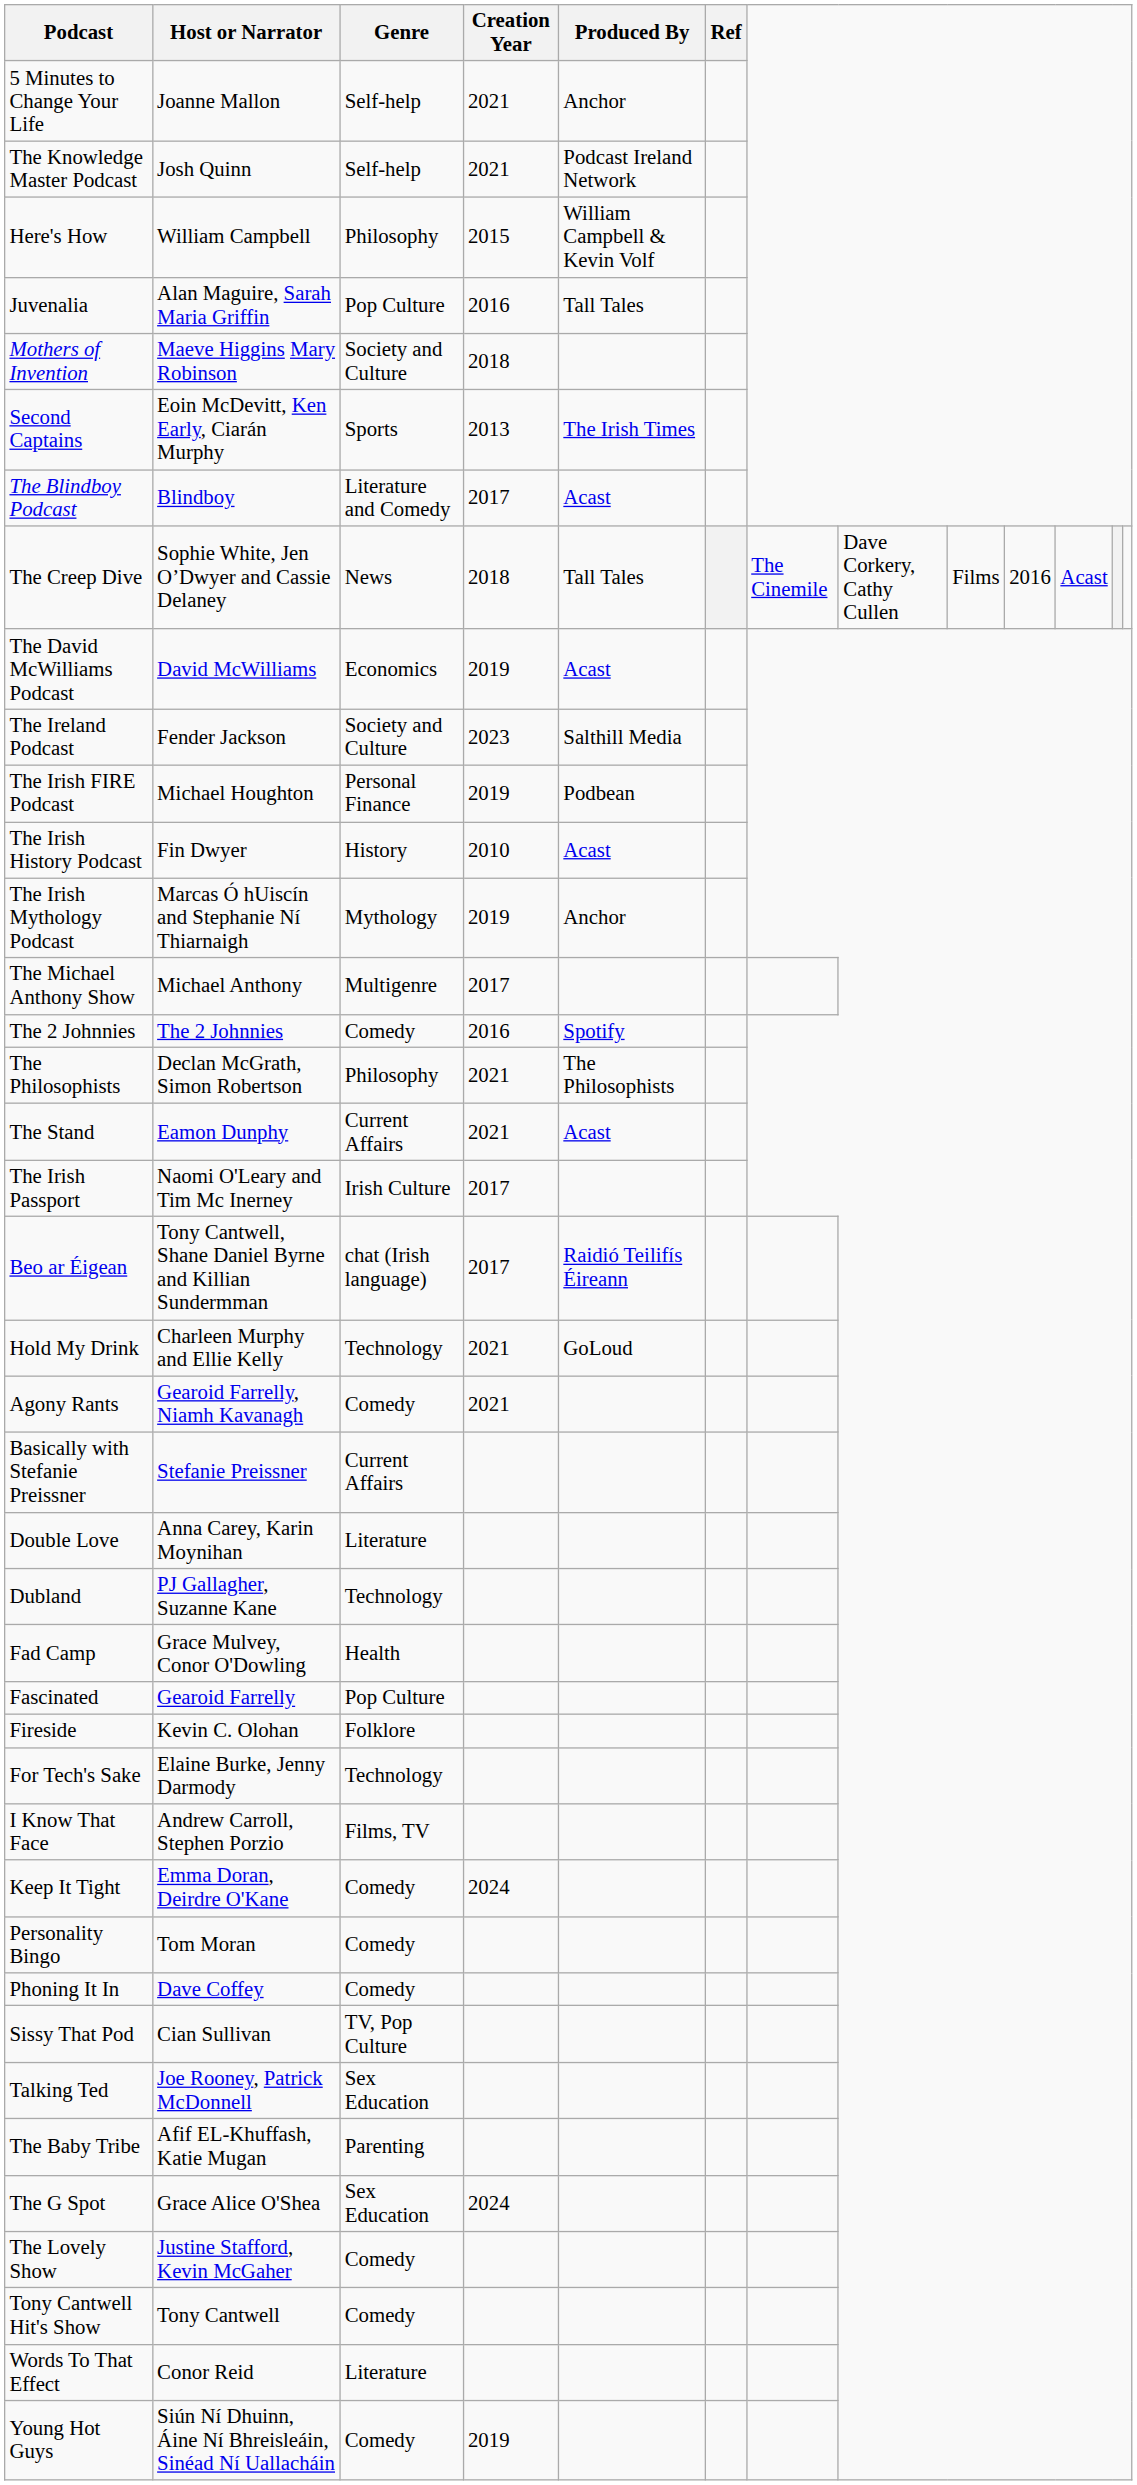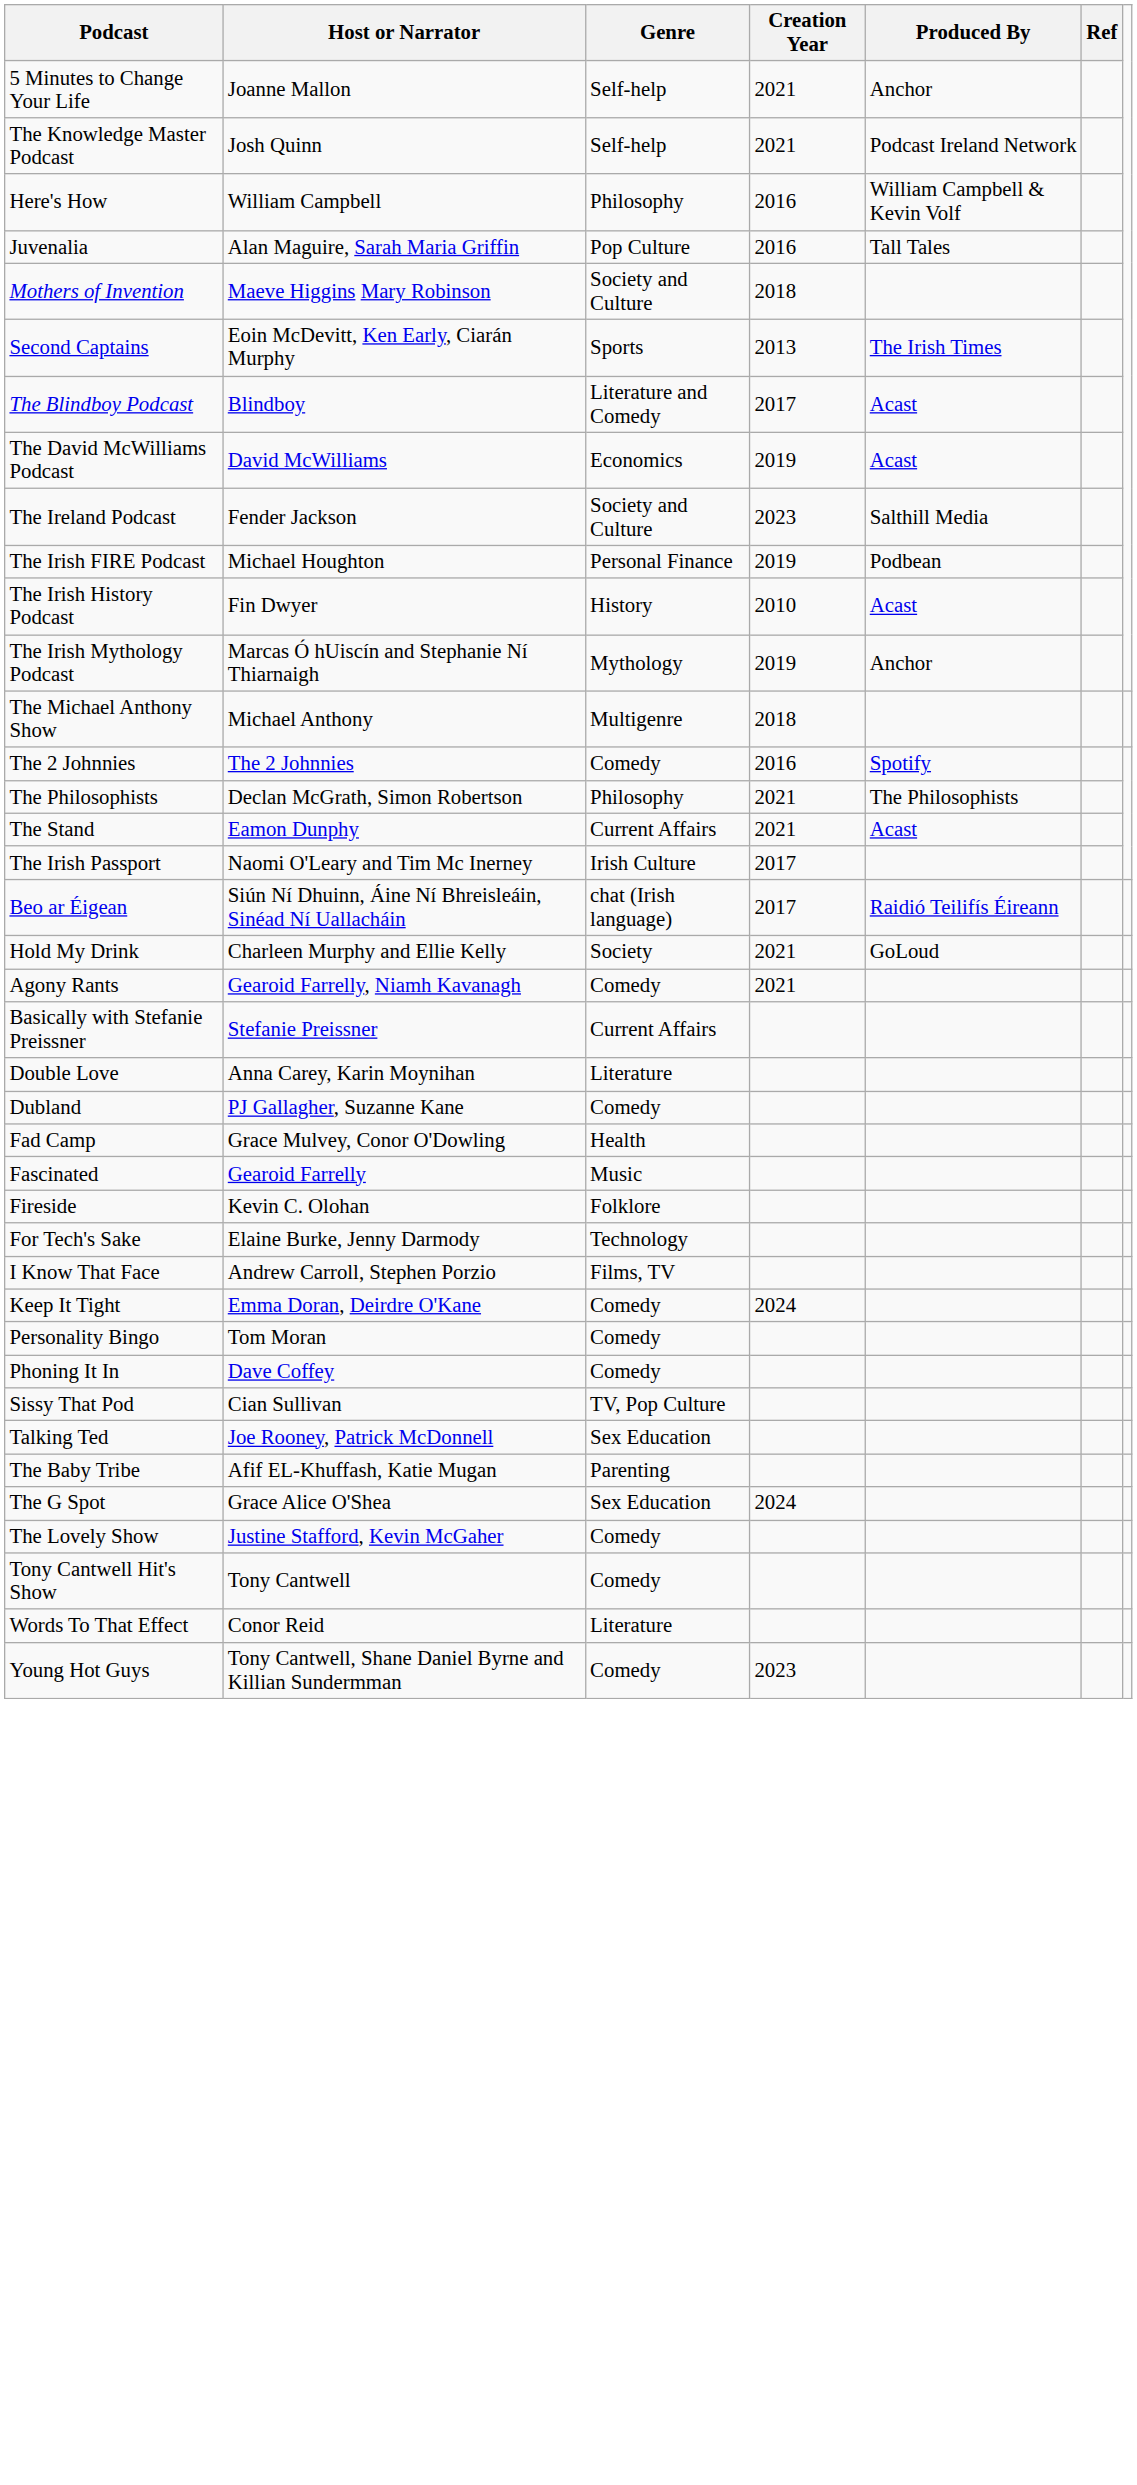 <table class="wikitable sortable">
 <tr>
 <th>Podcast</th>
 <th>Host or Narrator</th>
 <th>Genre</th>
 <th>Creation Year</th>
 <th>Produced By</th>
 <th>Ref</th>
 </tr>
 <tr>
 <td>5 Minutes to Change Your Life</td>
 <td>Joanne Mallon</td>
 <td>Self-help</td>
 <td>2021</td>
 <td>Anchor</td>
 <td></td>
 </tr>
 <tr>
 <td>The Knowledge Master Podcast</td>
 <td>Josh Quinn</td>
 <td>Self-help</td>
 <td>2021</td>
 <td>Podcast Ireland Network</td>
 <td></td>
 </tr>
 <tr>
 <td>Here's How</td>
 <td>William Campbell</td>
 <td>Philosophy</td>
-<td>2015</td>
+<td>2016</td>
 <td>William Campbell & Kevin Volf</td>
 <td></td>
 </tr>
 <tr>
 <td>Juvenalia</td>
 <td>Alan Maguire, <a href='#'>Sarah Maria Griffin</a></td>
 <td>Pop Culture</td>
 <td>2016</td>
 <td>Tall Tales</td>
 <td></td>
 </tr>
 <tr>
 <td><em><a href='#'>Mothers of Invention</a></em></td>
 <td><a href='#'>Maeve Higgins</a> <a href='#'>Mary Robinson</a></td>
 <td>Society and Culture</td>
 <td>2018</td>
 <td></td>
 <td></td>
 </tr>
 <tr>
 <td><a href='#'>Second Captains</a></td>
 <td>Eoin McDevitt, <a href='#'>Ken Early</a>, Ciarán Murphy</td>
 <td>Sports</td>
 <td>2013</td>
 <td><a href='#'>The Irish Times</a></td>
 <td></td>
 </tr>
 <tr>
 <td><em><a href='#'>The Blindboy Podcast</a></em></td>
 <td><a href='#'>Blindboy</a></td>
 <td>Literature and Comedy</td>
 <td>2017</td>
 <td><a href='#'>Acast</a></td>
-<td></td>
-</tr>
-<tr>
-<td>The Creep Dive</td>
-<td>Sophie White, Jen O’Dwyer and Cassie Delaney</td>
-<td>News</td>
-<td>2018</td>
-<td>Tall Tales</td>
-<th></th>
-<td><a href='#'>The Cinemile</a></td>
-<td>Dave Corkery, Cathy Cullen</td>
-<td>Films</td>
-<td>2016</td>
-<td><a href='#'>Acast</a></td>
-<th></th>
 <td></td>
 </tr>
 <tr>
 <td>The David McWilliams Podcast</td>
 <td><a href='#'>David McWilliams</a></td>
 <td>Economics</td>
 <td>2019</td>
 <td><a href='#'>Acast</a></td>
 <td></td>
 </tr>
 <tr>
 <td>The Ireland Podcast</td>
 <td>Fender Jackson</td>
 <td>Society and Culture</td>
 <td>2023</td>
 <td>Salthill Media</td>
 <td></td>
 </tr>
 <tr>
 <td>The Irish FIRE Podcast</td>
 <td>Michael Houghton</td>
 <td>Personal Finance</td>
 <td>2019</td>
 <td>Podbean</td>
 <td></td>
 </tr>
 <tr>
 <td>The Irish History Podcast</td>
 <td>Fin Dwyer</td>
 <td>History</td>
 <td>2010</td>
 <td><a href='#'>Acast</a></td>
 <td></td>
 </tr>
 <tr>
 <td>The Irish Mythology Podcast</td>
 <td>Marcas Ó hUiscín and Stephanie Ní Thiarnaigh</td>
 <td>Mythology</td>
 <td>2019</td>
 <td>Anchor</td>
 <td></td>
 </tr>
 <tr>
 <td>The Michael Anthony Show</td>
 <td>Michael Anthony</td>
 <td>Multigenre</td>
-<td>2017</td>
+<td>2018</td>
 <td></td>
 <td></td>
 <td></td>
 </tr>
 <tr>
 <td>The 2 Johnnies</td>
 <td><a href='#'>The 2 Johnnies</a></td>
 <td>Comedy</td>
 <td>2016</td>
 <td><a href='#'>Spotify</a></td>
 <td></td>
 </tr>
 <tr>
 <td>The Philosophists</td>
 <td>Declan McGrath, Simon Robertson</td>
 <td>Philosophy</td>
 <td>2021</td>
 <td>The Philosophists</td>
 <td></td>
 </tr>
 <tr>
 <td>The Stand</td>
 <td><a href='#'>Eamon Dunphy</a></td>
 <td>Current Affairs</td>
 <td>2021</td>
 <td><a href='#'>Acast</a></td>
 <td></td>
 </tr>
 <tr>
 <td>The Irish Passport</td>
 <td>Naomi O'Leary and Tim Mc Inerney</td>
 <td>Irish Culture</td>
 <td>2017</td>
 <td></td>
 <td></td>
 </tr>
 <tr>
 <td><a href='#'>Beo ar Éigean</a></td>
-<td>Tony Cantwell, Shane Daniel Byrne and Killian Sundermman</td>
+<td>Siún Ní Dhuinn, Áine Ní Bhreisleáin, <a href='#'>Sinéad Ní Uallacháin</a></td>
 <td>chat (Irish language)</td>
 <td>2017</td>
 <td><a href='#'>Raidió Teilifís Éireann</a></td>
 <td></td>
 <td></td>
 </tr>
 <tr>
 <td>Hold My Drink</td>
 <td>Charleen Murphy and Ellie Kelly</td>
-<td>Technology</td>
+<td>Society</td>
 <td>2021</td>
 <td>GoLoud</td>
 <td></td>
 <td></td>
 </tr>
 <tr>
 <td>Agony Rants</td>
 <td><a href='#'>Gearoid Farrelly</a>, <a href='#'>Niamh Kavanagh</a></td>
 <td>Comedy</td>
 <td>2021</td>
 <td></td>
 <td></td>
 <td></td>
 </tr>
 <tr>
 <td>Basically with Stefanie Preissner</td>
 <td><a href='#'>Stefanie Preissner</a></td>
 <td>Current Affairs</td>
 <td></td>
 <td></td>
 <td></td>
 <td></td>
 </tr>
 <tr>
 <td>Double Love</td>
 <td>Anna Carey, Karin Moynihan</td>
 <td>Literature</td>
 <td></td>
 <td></td>
 <td></td>
 <td></td>
 </tr>
 <tr>
 <td>Dubland</td>
 <td><a href='#'>PJ Gallagher</a>, Suzanne Kane</td>
-<td>Technology</td>
+<td>Comedy</td>
 <td></td>
 <td></td>
 <td></td>
 <td></td>
 </tr>
 <tr>
 <td>Fad Camp</td>
 <td>Grace Mulvey, Conor O'Dowling</td>
 <td>Health</td>
 <td></td>
 <td></td>
 <td></td>
 <td></td>
 </tr>
 <tr>
 <td>Fascinated</td>
 <td><a href='#'>Gearoid Farrelly</a></td>
-<td>Pop Culture</td>
+<td>Music</td>
 <td></td>
 <td></td>
 <td></td>
 <td></td>
 </tr>
 <tr>
 <td>Fireside</td>
 <td>Kevin C. Olohan</td>
 <td>Folklore</td>
 <td></td>
 <td></td>
 <td></td>
 <td></td>
 </tr>
 <tr>
 <td>For Tech's Sake</td>
 <td>Elaine Burke, Jenny Darmody</td>
 <td>Technology</td>
 <td></td>
 <td></td>
 <td></td>
 <td></td>
 </tr>
 <tr>
 <td>I Know That Face</td>
 <td>Andrew Carroll, Stephen Porzio</td>
 <td>Films, TV</td>
 <td></td>
 <td></td>
 <td></td>
 <td></td>
 </tr>
 <tr>
 <td>Keep It Tight</td>
 <td><a href='#'>Emma Doran</a>, <a href='#'>Deirdre O'Kane</a></td>
 <td>Comedy</td>
 <td>2024</td>
 <td></td>
 <td></td>
 <td></td>
 </tr>
 <tr>
 <td>Personality Bingo</td>
 <td>Tom Moran</td>
 <td>Comedy</td>
 <td></td>
 <td></td>
 <td></td>
 <td></td>
 </tr>
 <tr>
 <td>Phoning It In</td>
 <td><a href='#'>Dave Coffey</a></td>
 <td>Comedy</td>
 <td></td>
 <td></td>
 <td></td>
 <td></td>
 </tr>
 <tr>
 <td>Sissy That Pod</td>
 <td>Cian Sullivan</td>
 <td>TV, Pop Culture</td>
 <td></td>
 <td></td>
 <td></td>
 <td></td>
 </tr>
 <tr>
 <td>Talking Ted</td>
 <td><a href='#'>Joe Rooney</a>, <a href='#'>Patrick McDonnell</a></td>
 <td>Sex Education</td>
 <td></td>
 <td></td>
 <td></td>
 <td></td>
 </tr>
 <tr>
 <td>The Baby Tribe</td>
 <td>Afif EL-Khuffash, Katie Mugan</td>
 <td>Parenting</td>
 <td></td>
 <td></td>
 <td></td>
 <td></td>
 </tr>
 <tr>
 <td>The G Spot</td>
 <td>Grace Alice O'Shea</td>
 <td>Sex Education</td>
 <td>2024</td>
 <td></td>
 <td></td>
 <td></td>
 </tr>
 <tr>
 <td>The Lovely Show</td>
 <td><a href='#'>Justine Stafford</a>, <a href='#'>Kevin McGaher</a></td>
 <td>Comedy</td>
 <td></td>
 <td></td>
 <td></td>
 <td></td>
 </tr>
 <tr>
 <td>Tony Cantwell Hit's Show</td>
 <td>Tony Cantwell</td>
 <td>Comedy</td>
 <td></td>
 <td></td>
 <td></td>
 <td></td>
 </tr>
 <tr>
 <td>Words To That Effect</td>
 <td>Conor Reid</td>
 <td>Literature</td>
 <td></td>
 <td></td>
 <td></td>
 <td></td>
 </tr>
 <tr>
 <td>Young Hot Guys</td>
-<td>Siún Ní Dhuinn, Áine Ní Bhreisleáin, <a href='#'>Sinéad Ní Uallacháin</a></td>
+<td>Tony Cantwell, Shane Daniel Byrne and Killian Sundermman</td>
 <td>Comedy</td>
-<td>2019</td>
+<td>2023</td>
 <td></td>
 <td></td>
 <td></td>
 </tr>
 </table>
